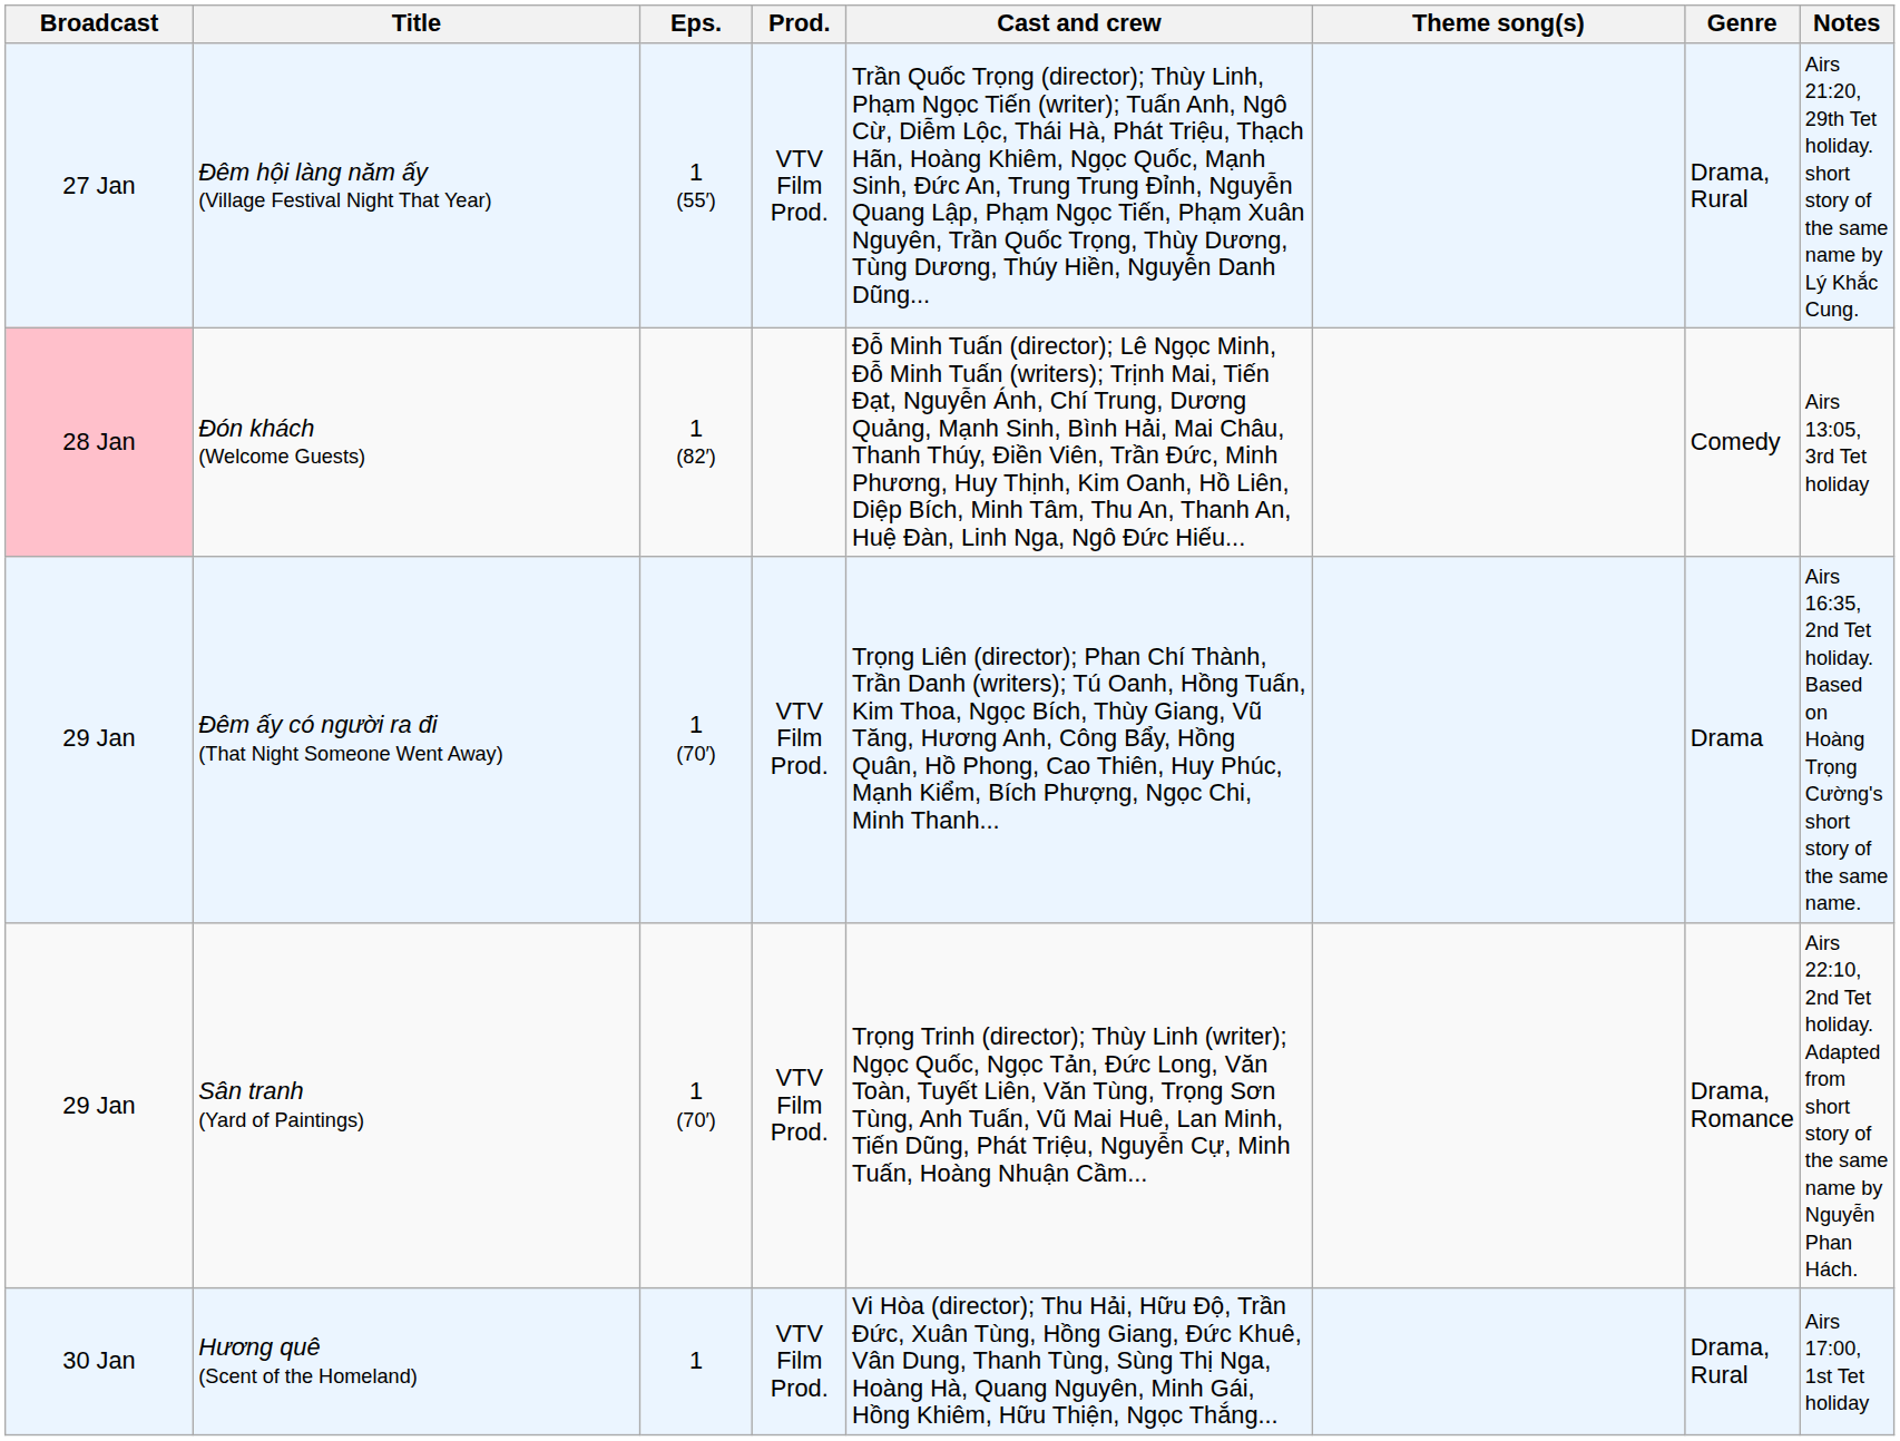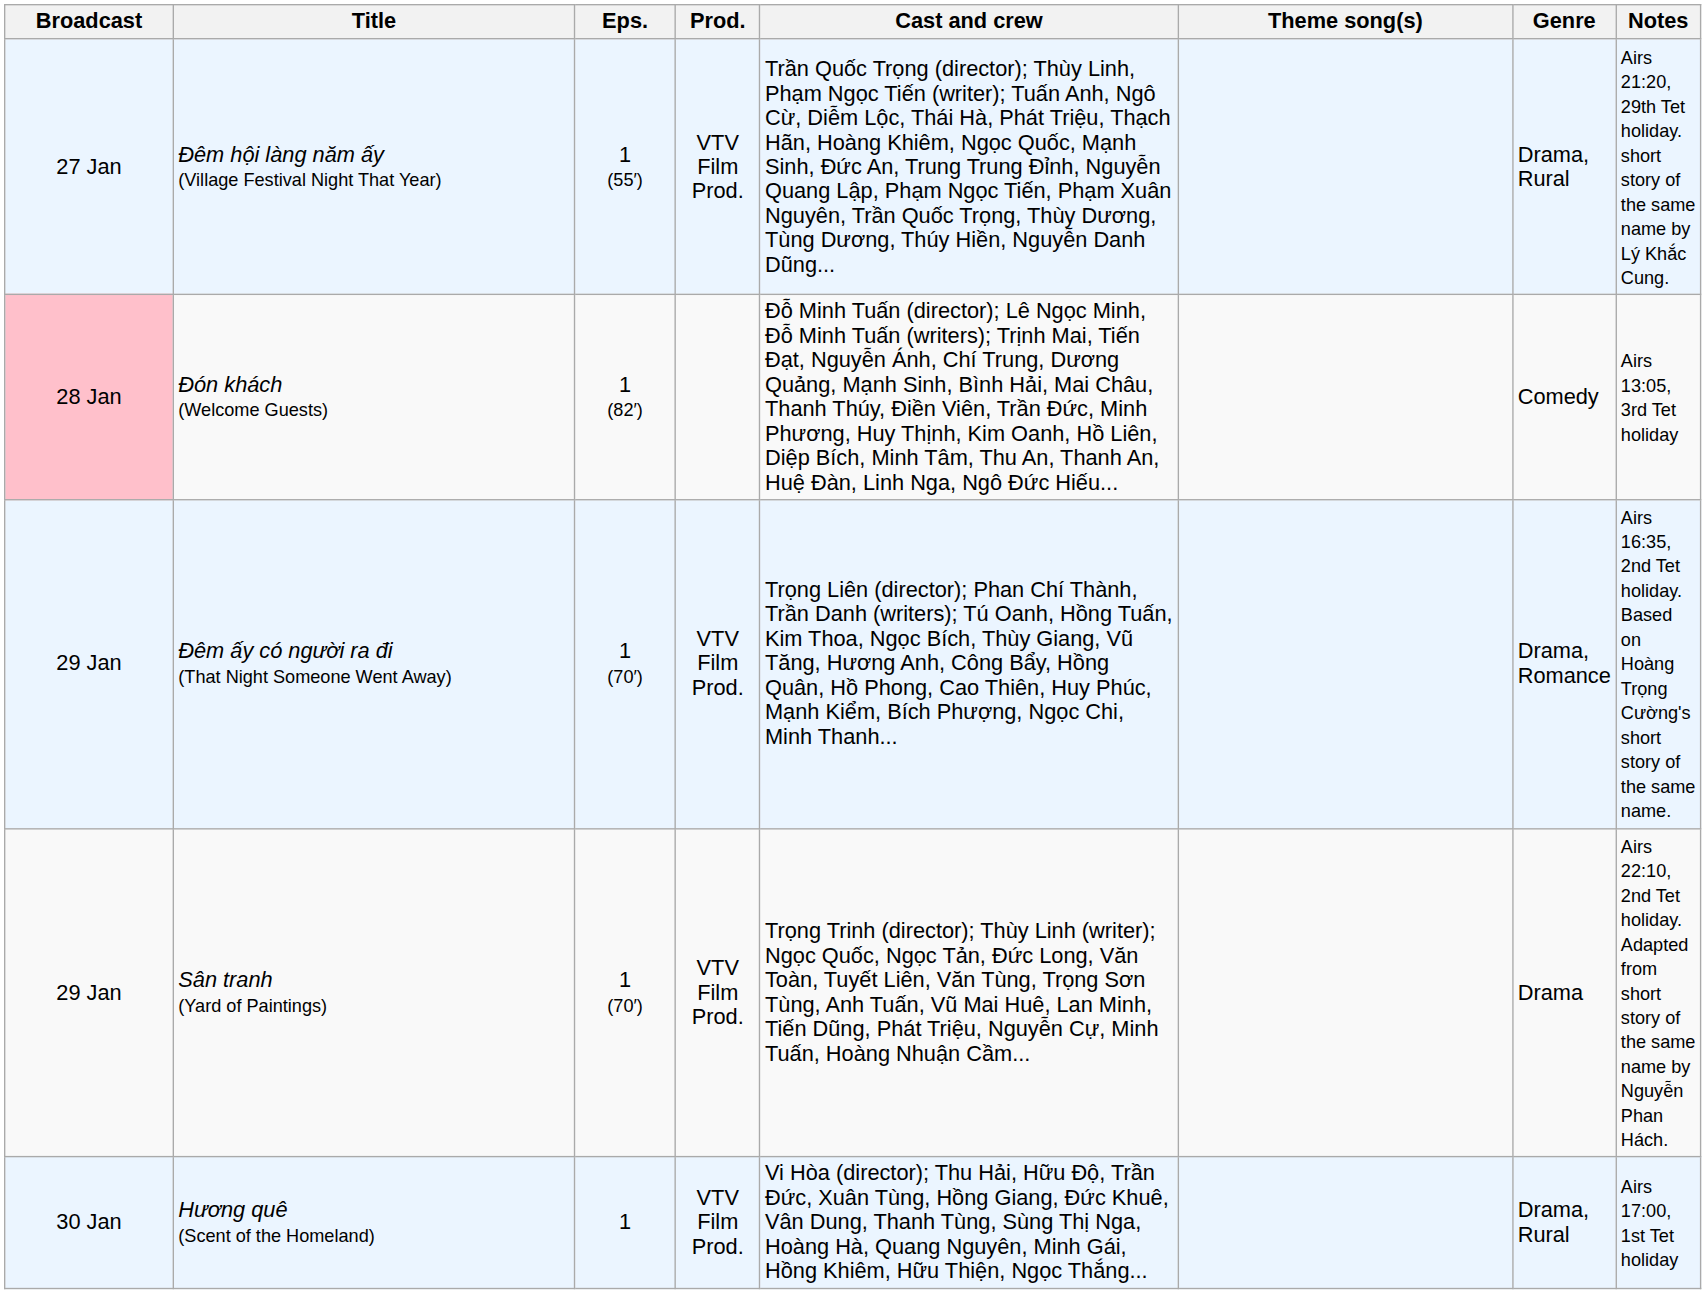 <table class="wikitable sortable">
 <tr>
 <th style="width:10%;">Broadcast</th>
 <th style="width:24%;">Title</th>
 <th style="width:6%;">Eps.</th>
 <th style="width:5%;">Prod.</th>
 <th style="width:25%;">Cast and crew</th>
 <th style="width:20%;">Theme song(s)</th>
 <th style="width:5%;">Genre</th>
 <th style="width:5%;">Notes</th>
 </tr>
 <tr ---- bgcolor="#ebf5ff">
 <td style="text-align:center;">27 Jan <br></td>
 <td><em>Đêm hội làng năm ấy</em> <br><small>(Village Festival Night That Year)</small></td>
 <td style="text-align:center;">1<br><small>(55′)</small></td>
 <td style="text-align:center;">VTV Film Prod.</td>
 <td>Trần Quốc Trọng (director); Thùy Linh, Phạm Ngọc Tiến (writer); Tuấn Anh, Ngô Cừ, Diễm Lộc, Thái Hà, Phát Triệu, Thạch Hãn, Hoàng Khiêm, Ngọc Quốc, Mạnh Sinh, Đức An, Trung Trung Đỉnh, Nguyễn Quang Lập, Phạm Ngọc Tiến, Phạm Xuân Nguyên, Trần Quốc Trọng, Thùy Dương, Tùng Dương, Thúy Hiền, Nguyễn Danh Dũng...</td>
 <td></td>
 <td>Drama, Rural</td>
 <td><small>Airs 21:20, 29th Tet holiday.  short story of the same name by Lý Khắc Cung.</small></td>
 </tr>
 <tr>
 <td style="background: pink; text-align:center;">28 Jan<br></td>
 <td><em>Đón khách</em> <br><small>(Welcome Guests)</small></td>
 <td style="text-align:center;">1<br><small>(82′)</small></td>
 <td style="text-align:center;"></td>
 <td>Đỗ Minh Tuấn (director); Lê Ngọc Minh, Đỗ Minh Tuấn (writers); Trịnh Mai, Tiến Đạt, Nguyễn Ánh, Chí Trung, Dương Quảng, Mạnh Sinh, Bình Hải, Mai Châu, Thanh Thúy, Điền Viên, Trần Đức, Minh Phương, Huy Thịnh, Kim Oanh, Hồ Liên, Diệp Bích, Minh Tâm, Thu An, Thanh An, Huệ Đàn, Linh Nga, Ngô Đức Hiếu...</td>
 <td></td>
 <td>Comedy</td>
 <td><small>Airs 13:05, 3rd Tet holiday</small></td>
 </tr>
 <tr ---- bgcolor="#ebf5ff">
 <td style="text-align:center;">29 Jan <br></td>
 <td><em>Đêm ấy có người ra đi</em> <br><small>(That Night Someone Went Away)</small></td>
 <td style="text-align:center;">1<br><small>(70′)</small></td>
 <td style="text-align:center;">VTV Film Prod.</td>
 <td>Trọng Liên (director); Phan Chí Thành, Trần Danh (writers); Tú Oanh, Hồng Tuấn, Kim Thoa, Ngọc Bích, Thùy Giang, Vũ Tăng, Hương Anh, Công Bẩy, Hồng Quân, Hồ Phong, Cao Thiên, Huy Phúc, Mạnh Kiểm, Bích Phượng, Ngọc Chi, Minh Thanh...</td>
 <td></td>
-<td>Drama</td>
+<td>Drama, Romance</td>
 <td><small>Airs 16:35, 2nd Tet holiday. Based on Hoàng Trọng Cường's short story of the same name.</small></td>
 </tr>
 <tr>
 <td style="text-align:center;">29 Jan<br></td>
 <td><em>Sân tranh</em> <br><small>(Yard of Paintings)</small></td>
 <td style="text-align:center;">1 <br><small>(70′)</small></td>
 <td style="text-align:center;">VTV Film Prod.</td>
 <td>Trọng Trinh (director); Thùy Linh (writer); Ngọc Quốc, Ngọc Tản, Đức Long, Văn Toàn, Tuyết Liên, Văn Tùng, Trọng Sơn Tùng, Anh Tuấn, Vũ Mai Huê, Lan Minh, Tiến Dũng, Phát Triệu, Nguyễn Cự, Minh Tuấn, Hoàng Nhuận Cầm...</td>
 <td></td>
-<td>Drama, Romance</td>
+<td>Drama</td>
 <td><small>Airs 22:10, 2nd Tet holiday. Adapted from short story of the same name by Nguyễn Phan Hách.</small></td>
 </tr>
 <tr ---- bgcolor="#ebf5ff">
 <td style="text-align:center;">30 Jan <br></td>
 <td><em>Hương quê</em> <br><small>(Scent of the Homeland)</small></td>
 <td style="text-align:center;">1</td>
 <td style="text-align:center;">VTV Film Prod.</td>
 <td>Vi Hòa (director); Thu Hải, Hữu Độ, Trần Đức, Xuân Tùng, Hồng Giang, Đức Khuê, Vân Dung, Thanh Tùng, Sùng Thị Nga, Hoàng Hà, Quang Nguyên, Minh Gái, Hồng Khiêm, Hữu Thiện, Ngọc Thắng...</td>
 <td></td>
 <td>Drama, Rural</td>
 <td><small>Airs 17:00, 1st Tet holiday</small></td>
 </tr>
 </table>
